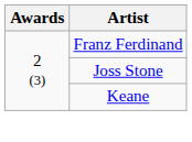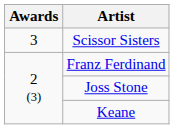 <table class="wikitable" rowspan="2" style="text-align:center;">
 <tr>
 <th scope="col" style="width:55px;">Awards</th>
 <th scope="col" style="text-align:center;">Artist</th>
+</tr>
+<tr>
+<td>3</td>
+<td><a href='#'>Scissor Sisters</a></td>
 </tr>
 <tr>
 <td rowspan="3">2<br><small>(3)</small></td>
 <td><a href='#'>Franz Ferdinand</a></td>
 </tr>
 <tr>
 <td><a href='#'>Joss Stone</a></td>
 </tr>
 <tr>
 <td><a href='#'>Keane</a></td>
 </tr>
 </table>
